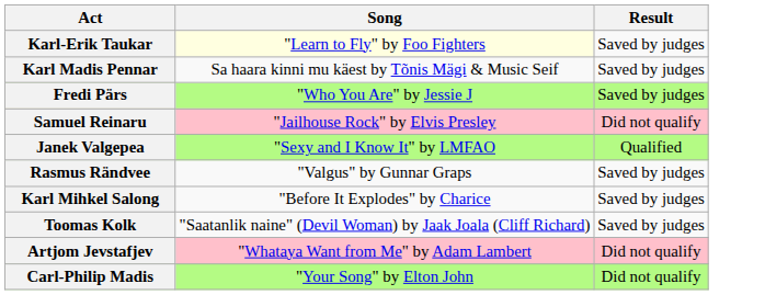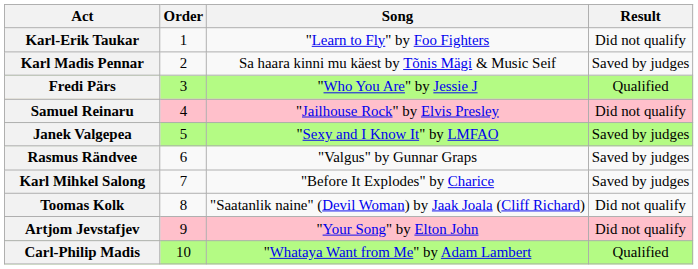 <table class="wikitable plainrowheaders" style="text-align:center;">
 <tr>
 <th scope="col" style="width:10em;">Act</th>
+<th scope="col">Order</th>
 <th scope="col">Song</th>
 <th scope="col">Result</th>
 </tr>
 <tr>
 <th scope="row">Karl-Erik Taukar</th>
-<td style="background: lightyellow;">"<a href='#'>Learn to Fly</a>" by <a href='#'>Foo Fighters</a></td>
-<td>Saved by judges</td>
+<td>1</td>
+<td>"<a href='#'>Learn to Fly</a>" by <a href='#'>Foo Fighters</a></td>
+<td>Did not qualify</td>
 </tr>
 <tr>
 <th scope="row">Karl Madis Pennar</th>
+<td>2</td>
 <td>Sa haara kinni mu käest by <a href='#'>Tõnis Mägi</a> & Music Seif</td>
 <td>Saved by judges</td>
 </tr>
 <tr style="background:#B4FB84">
 <th scope="row">Fredi Pärs</th>
+<td>3</td>
 <td>"<a href='#'>Who You Are</a>" by <a href='#'>Jessie J</a></td>
-<td>Saved by judges</td>
+<td>Qualified</td>
 </tr>
 <tr style="background:pink;">
 <th scope="row">Samuel Reinaru</th>
+<td>4</td>
 <td>"<a href='#'>Jailhouse Rock</a>" by <a href='#'>Elvis Presley</a></td>
 <td>Did not qualify</td>
 </tr>
 <tr style="background:#B4FB84">
 <th scope="row">Janek Valgepea</th>
+<td>5</td>
 <td>"<a href='#'>Sexy and I Know It</a>" by <a href='#'>LMFAO</a></td>
-<td>Qualified</td>
+<td>Saved by judges</td>
 </tr>
 <tr>
 <th scope="row">Rasmus Rändvee</th>
+<td>6</td>
 <td>"Valgus" by Gunnar Graps</td>
 <td>Saved by judges</td>
 </tr>
 <tr>
 <th scope="row">Karl Mihkel Salong</th>
+<td>7</td>
 <td>"Before It Explodes" by <a href='#'>Charice</a></td>
 <td>Saved by judges</td>
 </tr>
 <tr>
 <th scope="row">Toomas Kolk</th>
+<td>8</td>
 <td>"Saatanlik naine" (<a href='#'>Devil Woman</a>) by <a href='#'>Jaak Joala</a> (<a href='#'>Cliff Richard</a>)</td>
-<td>Saved by judges</td>
+<td>Did not qualify</td>
 </tr>
 <tr style="background:pink;">
 <th scope="row">Artjom Jevstafjev</th>
-<td>"<a href='#'>Whataya Want from Me</a>" by <a href='#'>Adam Lambert</a></td>
+<td>9</td>
+<td>"<a href='#'>Your Song</a>" by <a href='#'>Elton John</a></td>
 <td>Did not qualify</td>
 </tr>
 <tr style="background:#B4FB84">
 <th scope="row">Carl-Philip Madis</th>
-<td>"<a href='#'>Your Song</a>" by <a href='#'>Elton John</a></td>
-<td>Did not qualify</td>
+<td>10</td>
+<td>"<a href='#'>Whataya Want from Me</a>" by <a href='#'>Adam Lambert</a></td>
+<td>Qualified</td>
 </tr>
 </table>
